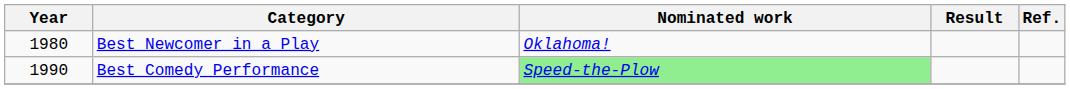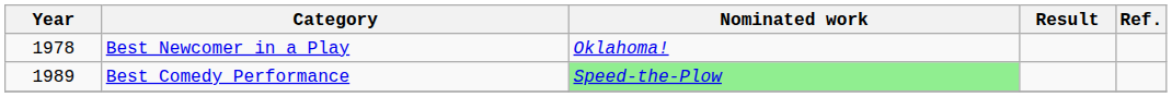 <table class=wikitable>
 <tr>
 <th scope="col" style="width:5em;">Year</th>
 <th scope="col" style="width:26em;">Category</th>
 <th scope="col" style="width:25em;">Nominated work</th>
 <th scope="col" style="width:5em;">Result</th>
 <th>Ref.</th>
 </tr>
 <tr>
-<td style="text-align:center;">1980</td>
+<td style="text-align:center;">1978</td>
 <td><a href='#'>Best Newcomer in a Play</a></td>
 <td><em><a href='#'>Oklahoma!</a></em></td>
 <td></td>
 <td></td>
 </tr>
 <tr>
-<td style="text-align:center;">1990</td>
+<td style="text-align:center;">1989</td>
 <td><a href='#'>Best Comedy Performance</a></td>
 <td style="background: lightgreen;"><em><a href='#'>Speed-the-Plow</a></em></td>
 <td></td>
 <td></td>
 </tr>
 <tr>
 </tr>
 </table>
